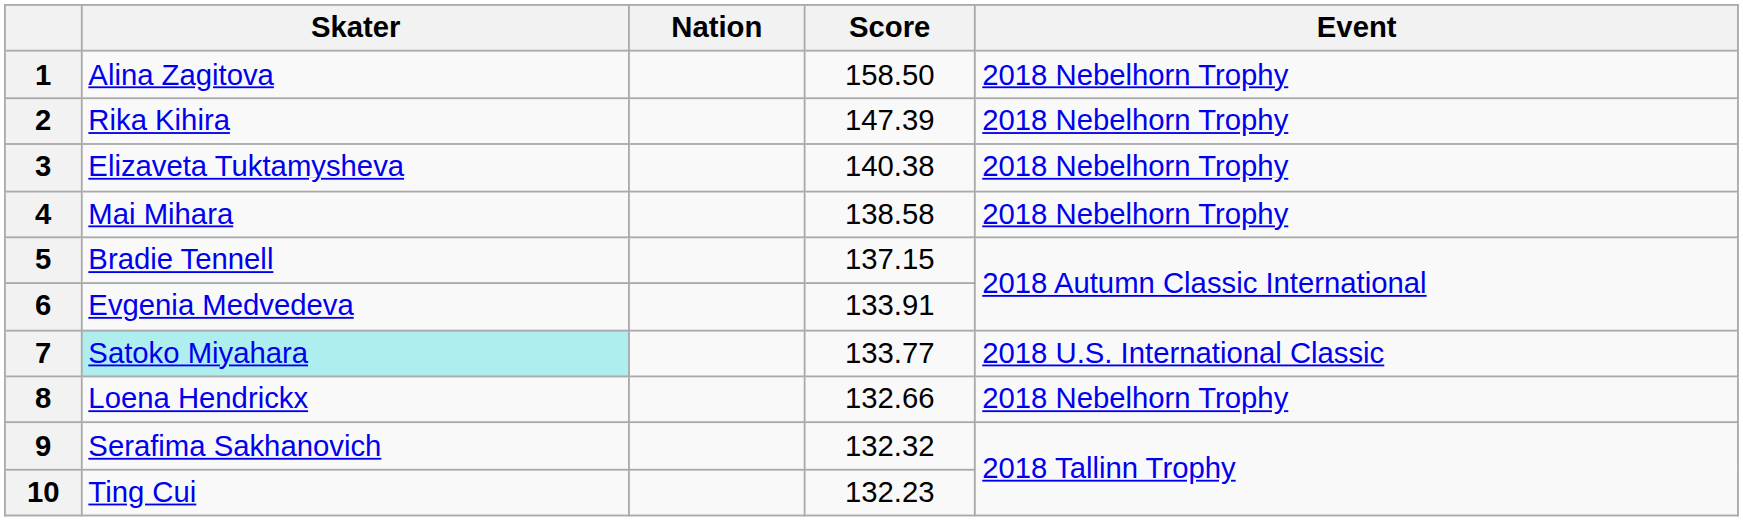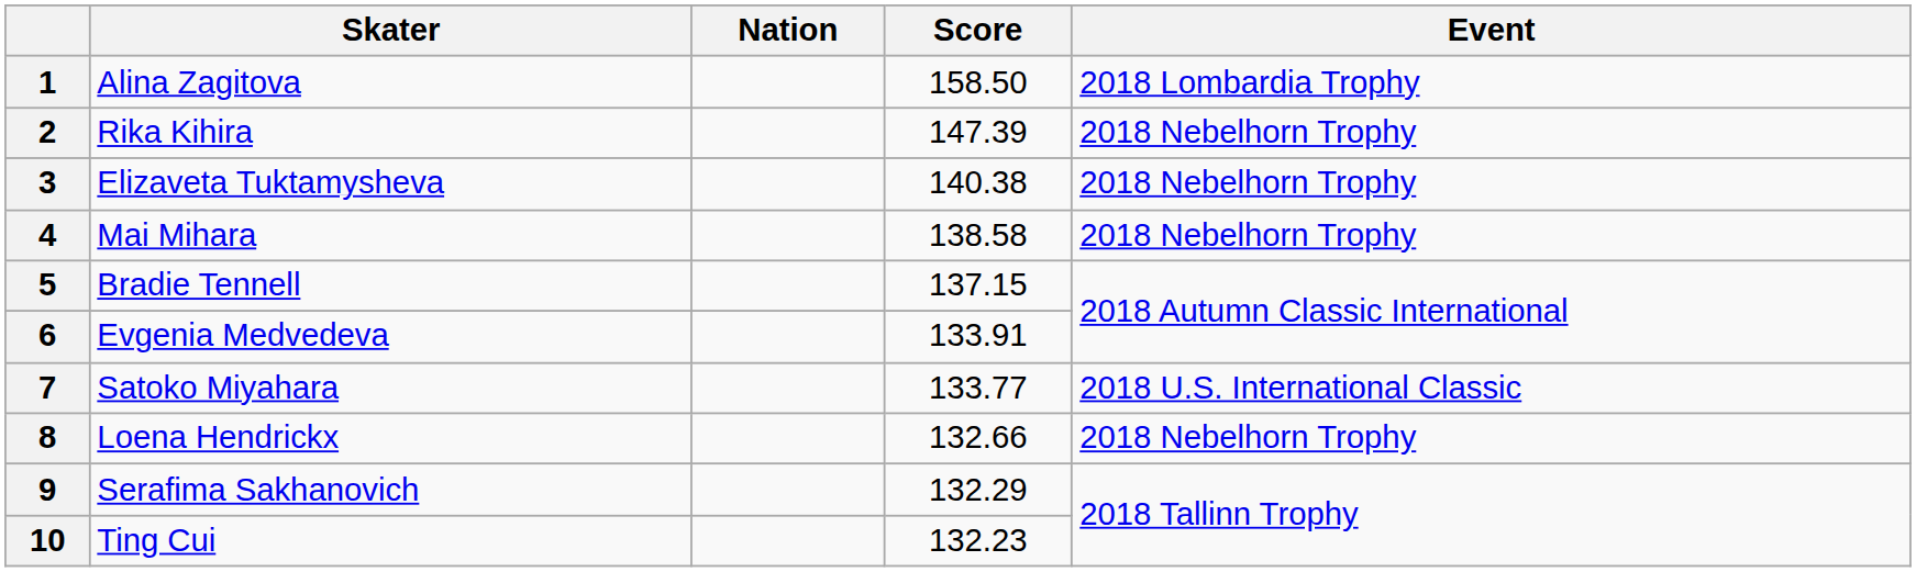 <table class="wikitable sortable" style="text-align:left; width:75%">
 <tr>
 <th scope="col"></th>
 <th scope="col">Skater</th>
 <th scope="col">Nation</th>
 <th scope="col">Score</th>
 <th scope="col">Event</th>
 </tr>
 <tr>
 <th scope="row">1</th>
 <td><a href='#'>Alina Zagitova</a></td>
 <td></td>
 <td style="text-align:center;">158.50</td>
-<td><a href='#'>2018 Nebelhorn Trophy</a></td>
+<td><a href='#'>2018 Lombardia Trophy</a></td>
 </tr>
 <tr>
 <th scope="row">2</th>
 <td><a href='#'>Rika Kihira</a></td>
 <td></td>
 <td style="text-align:center;">147.39</td>
 <td><a href='#'>2018 Nebelhorn Trophy</a></td>
 </tr>
 <tr>
 <th scope="row">3</th>
 <td><a href='#'>Elizaveta Tuktamysheva</a></td>
 <td></td>
 <td style="text-align:center;">140.38</td>
 <td><a href='#'>2018 Nebelhorn Trophy</a></td>
 </tr>
 <tr>
 <th scope="row">4</th>
 <td><a href='#'>Mai Mihara</a></td>
 <td></td>
 <td style="text-align:center;">138.58</td>
 <td><a href='#'>2018 Nebelhorn Trophy</a></td>
 </tr>
 <tr>
 <th scope="row">5</th>
 <td><a href='#'>Bradie Tennell</a></td>
 <td></td>
 <td style="text-align:center;">137.15</td>
 <td rowspan="2"><a href='#'>2018 Autumn Classic International</a></td>
 </tr>
 <tr>
 <th scope="row">6</th>
 <td><a href='#'>Evgenia Medvedeva</a></td>
 <td></td>
 <td style="text-align:center;">133.91</td>
 </tr>
 <tr>
 <th scope="row">7</th>
-<td style="background: paleturquoise;"><a href='#'>Satoko Miyahara</a></td>
+<td><a href='#'>Satoko Miyahara</a></td>
 <td></td>
 <td style="text-align:center;">133.77</td>
 <td><a href='#'>2018 U.S. International Classic</a></td>
 </tr>
 <tr>
 <th scope="row">8</th>
 <td><a href='#'>Loena Hendrickx</a></td>
 <td></td>
 <td style="text-align:center;">132.66</td>
 <td><a href='#'>2018 Nebelhorn Trophy</a></td>
 </tr>
 <tr>
 <th scope="row">9</th>
 <td><a href='#'>Serafima Sakhanovich</a></td>
 <td></td>
-<td style="text-align:center;">132.32</td>
+<td style="text-align:center;">132.29</td>
 <td rowspan="2"><a href='#'>2018 Tallinn Trophy</a></td>
 </tr>
 <tr>
 <th scope="row">10</th>
 <td><a href='#'>Ting Cui</a></td>
 <td></td>
 <td style="text-align:center;">132.23</td>
 </tr>
 </table>
